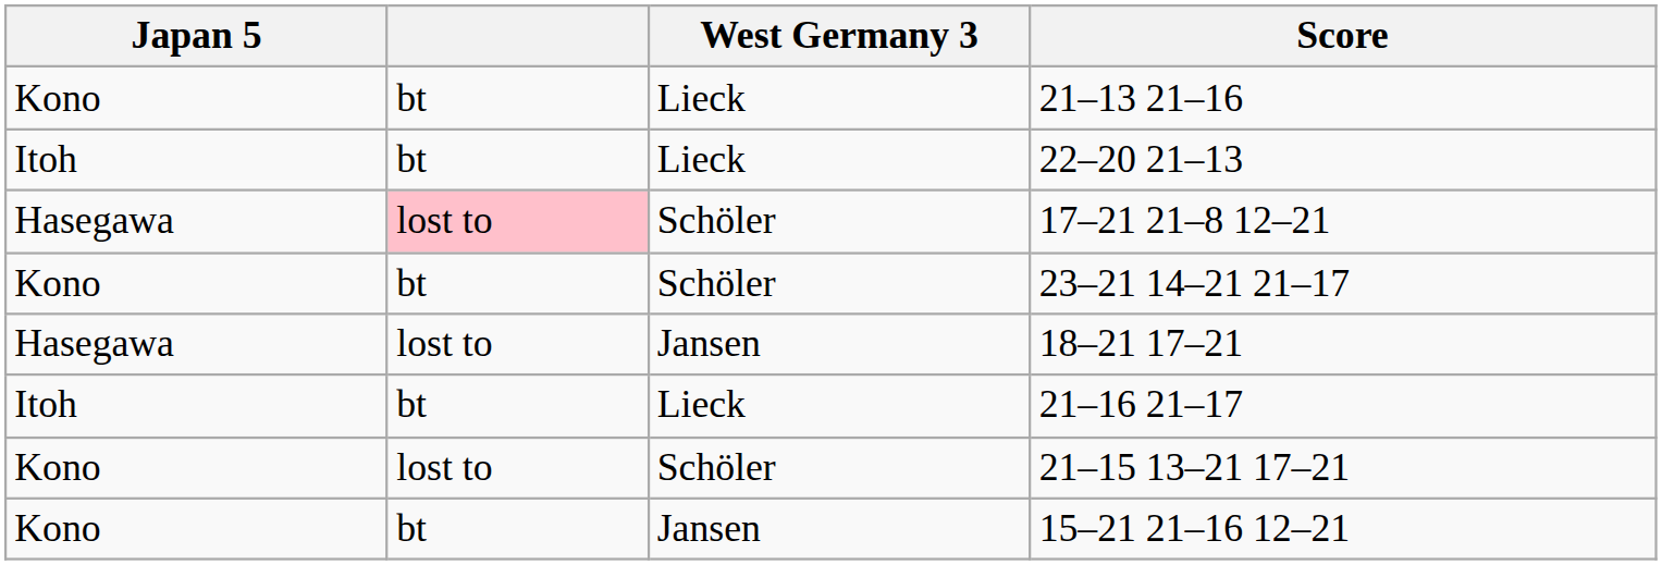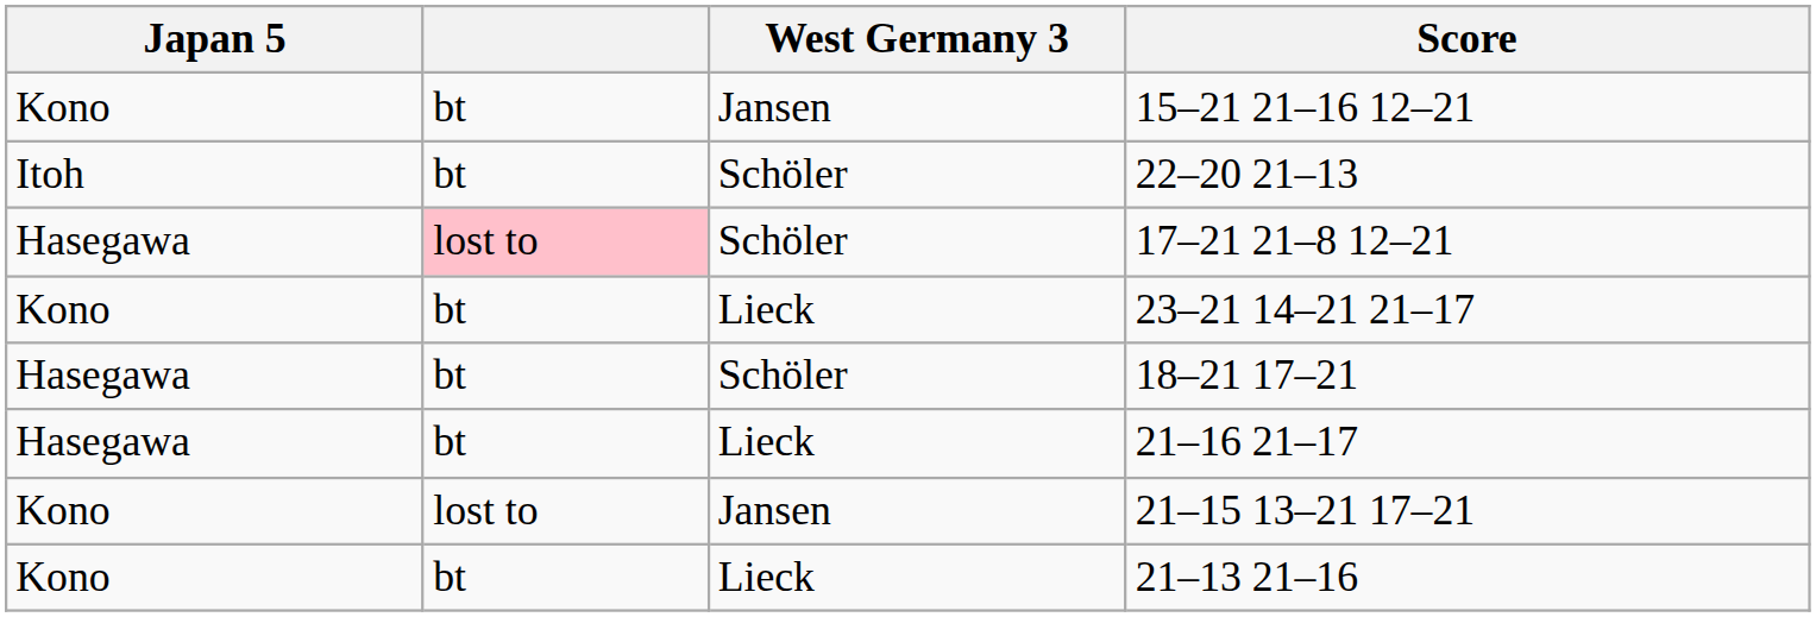 <table class="wikitable">
 <tr>
 <th width=150> Japan 5</th>
 <th width=100></th>
 <th width=150> West Germany 3</th>
 <th width=250>Score</th>
 </tr>
 <tr>
 <td>Kono</td>
 <td>bt</td>
-<td>Lieck</td>
-<td>21–13 21–16</td>
+<td>Jansen</td>
+<td>15–21 21–16 12–21</td>
 </tr>
 <tr>
 <td>Itoh</td>
 <td>bt</td>
-<td>Lieck</td>
+<td>Schöler</td>
 <td>22–20 21–13</td>
 </tr>
 <tr>
 <td>Hasegawa</td>
 <td style="background: pink;">lost to</td>
 <td>Schöler</td>
 <td>17–21 21–8 12–21</td>
 </tr>
 <tr>
 <td>Kono</td>
 <td>bt</td>
-<td>Schöler</td>
+<td>Lieck</td>
 <td>23–21 14–21 21–17</td>
 </tr>
 <tr>
 <td>Hasegawa</td>
-<td>lost to</td>
-<td>Jansen</td>
+<td>bt</td>
+<td>Schöler</td>
 <td>18–21 17–21</td>
 </tr>
 <tr>
-<td>Itoh</td>
+<td>Hasegawa</td>
 <td>bt</td>
 <td>Lieck</td>
 <td>21–16 21–17</td>
 </tr>
 <tr>
 <td>Kono</td>
 <td>lost to</td>
-<td>Schöler</td>
+<td>Jansen</td>
 <td>21–15 13–21 17–21</td>
 </tr>
 <tr>
 <td>Kono</td>
 <td>bt</td>
-<td>Jansen</td>
-<td>15–21 21–16 12–21</td>
+<td>Lieck</td>
+<td>21–13 21–16</td>
 </tr>
 </table>
